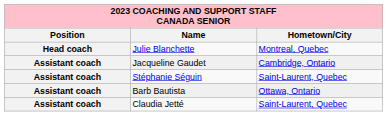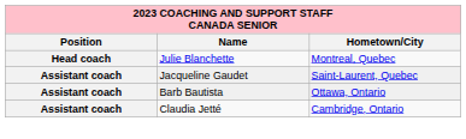 <table class="wikitable" style="text-align:left; font-size:90%;">
 <tr>
 <th style=background:pink colspan=3>2023 COACHING AND SUPPORT STAFF<br>CANADA SENIOR<br></th>
 </tr>
 <tr>
 <th align=left width=200>Position</th>
 <th align=left width=200>Name</th>
 <th align=left width=200>Hometown/City</th>
 </tr>
 <tr>
 <th align=left>Head coach</th>
 <td><a href='#'>Julie Blanchette</a></td>
 <td><a href='#'>Montreal, Quebec</a></td>
 </tr>
 <tr bgcolor="#f0f0f0">
 <th align=left>Assistant coach</th>
 <td align=left>Jacqueline Gaudet</td>
-<td><a href='#'>Cambridge, Ontario</a></td>
-</tr>
-<tr>
-<th align=left>Assistant coach</th>
-<td align=left><a href='#'>Stéphanie Séguin</a></td>
 <td><a href='#'>Saint-Laurent, Quebec</a></td>
 </tr>
 <tr bgcolor="#f0f0f0">
 <th align=left>Assistant coach</th>
 <td align=left>Barb Bautista</td>
 <td><a href='#'>Ottawa, Ontario</a></td>
 </tr>
 <tr>
 <th align=left>Assistant coach</th>
 <td align=left>Claudia Jetté</td>
-<td><a href='#'>Saint-Laurent, Quebec</a></td>
+<td><a href='#'>Cambridge, Ontario</a></td>
 </tr>
 </table>
